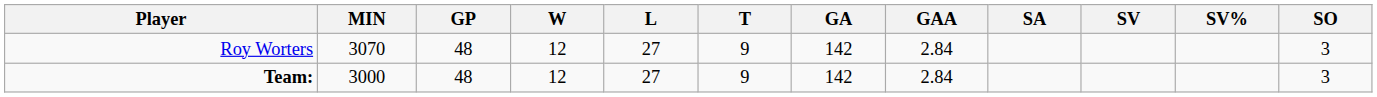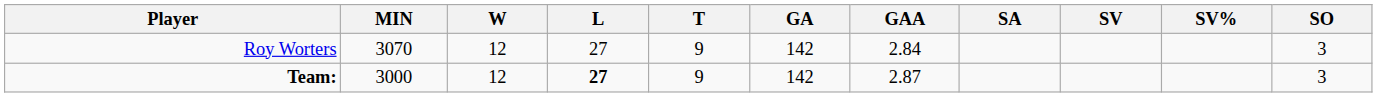 <table class="wikitable sortable" width="60%">
 <tr>
 <th bgcolor="#DDDDFF" width="10%">Player</th>
 <th width="3%" bgcolor="#DDDDFF">MIN</th>
-<th width="3%" bgcolor="#DDDDFF">GP</th>
 <th width="3%" bgcolor="#DDDDFF">W</th>
 <th width="3%" bgcolor="#DDDDFF">L</th>
 <th width="3%" bgcolor="#DDDDFF">T</th>
 <th width="3%" bgcolor="#DDDDFF">GA</th>
 <th width="3%" bgcolor="#DDDDFF">GAA</th>
 <th width="3%" bgcolor="#DDDDFF">SA</th>
 <th width="3%" bgcolor="#DDDDFF">SV</th>
 <th width="3%" bgcolor="#DDDDFF">SV%</th>
 <th width="3%" bgcolor="#DDDDFF">SO</th>
 </tr>
 <tr align="center">
 <td align="right"><a href='#'>Roy Worters</a></td>
 <td>3070</td>
-<td>48</td>
 <td>12</td>
 <td>27</td>
 <td>9</td>
 <td>142</td>
 <td>2.84</td>
 <td></td>
 <td></td>
 <td></td>
 <td>3</td>
 </tr>
 <tr align="center">
 <td align="right"><strong>Team:</strong></td>
 <td>3000</td>
-<td>48</td>
 <td>12</td>
-<td>27</td>
+<td><strong>27</strong></td>
 <td>9</td>
 <td>142</td>
-<td>2.84</td>
+<td>2.87</td>
 <td></td>
 <td></td>
 <td></td>
 <td>3</td>
 </tr>
 </table>
